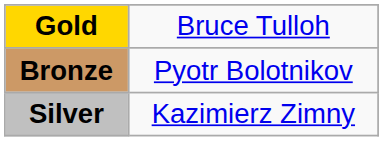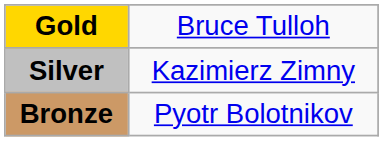 <table class="wikitable" style="text-align:center; " width="35%">
 <tr>
 <td bgcolor="gold"><strong>Gold</strong></td>
 <td><a href='#'>Bruce Tulloh</a><br>  <small><em></em></small></td>
 </tr>
 <tr>
+<td bgcolor="silver"><strong>Silver</strong></td>
+<td><a href='#'>Kazimierz Zimny</a><br>  <small><em></em></small></td>
+</tr>
+<tr>
 <td bgcolor="CC9966"><strong>Bronze</strong></td>
 <td><a href='#'>Pyotr Bolotnikov</a><br>  <small><em></em></small></td>
 </tr>
-<tr>
-<td bgcolor="silver"><strong>Silver</strong></td>
-<td><a href='#'>Kazimierz Zimny</a><br>  <small><em></em></small></td>
-</tr>
 </table>
